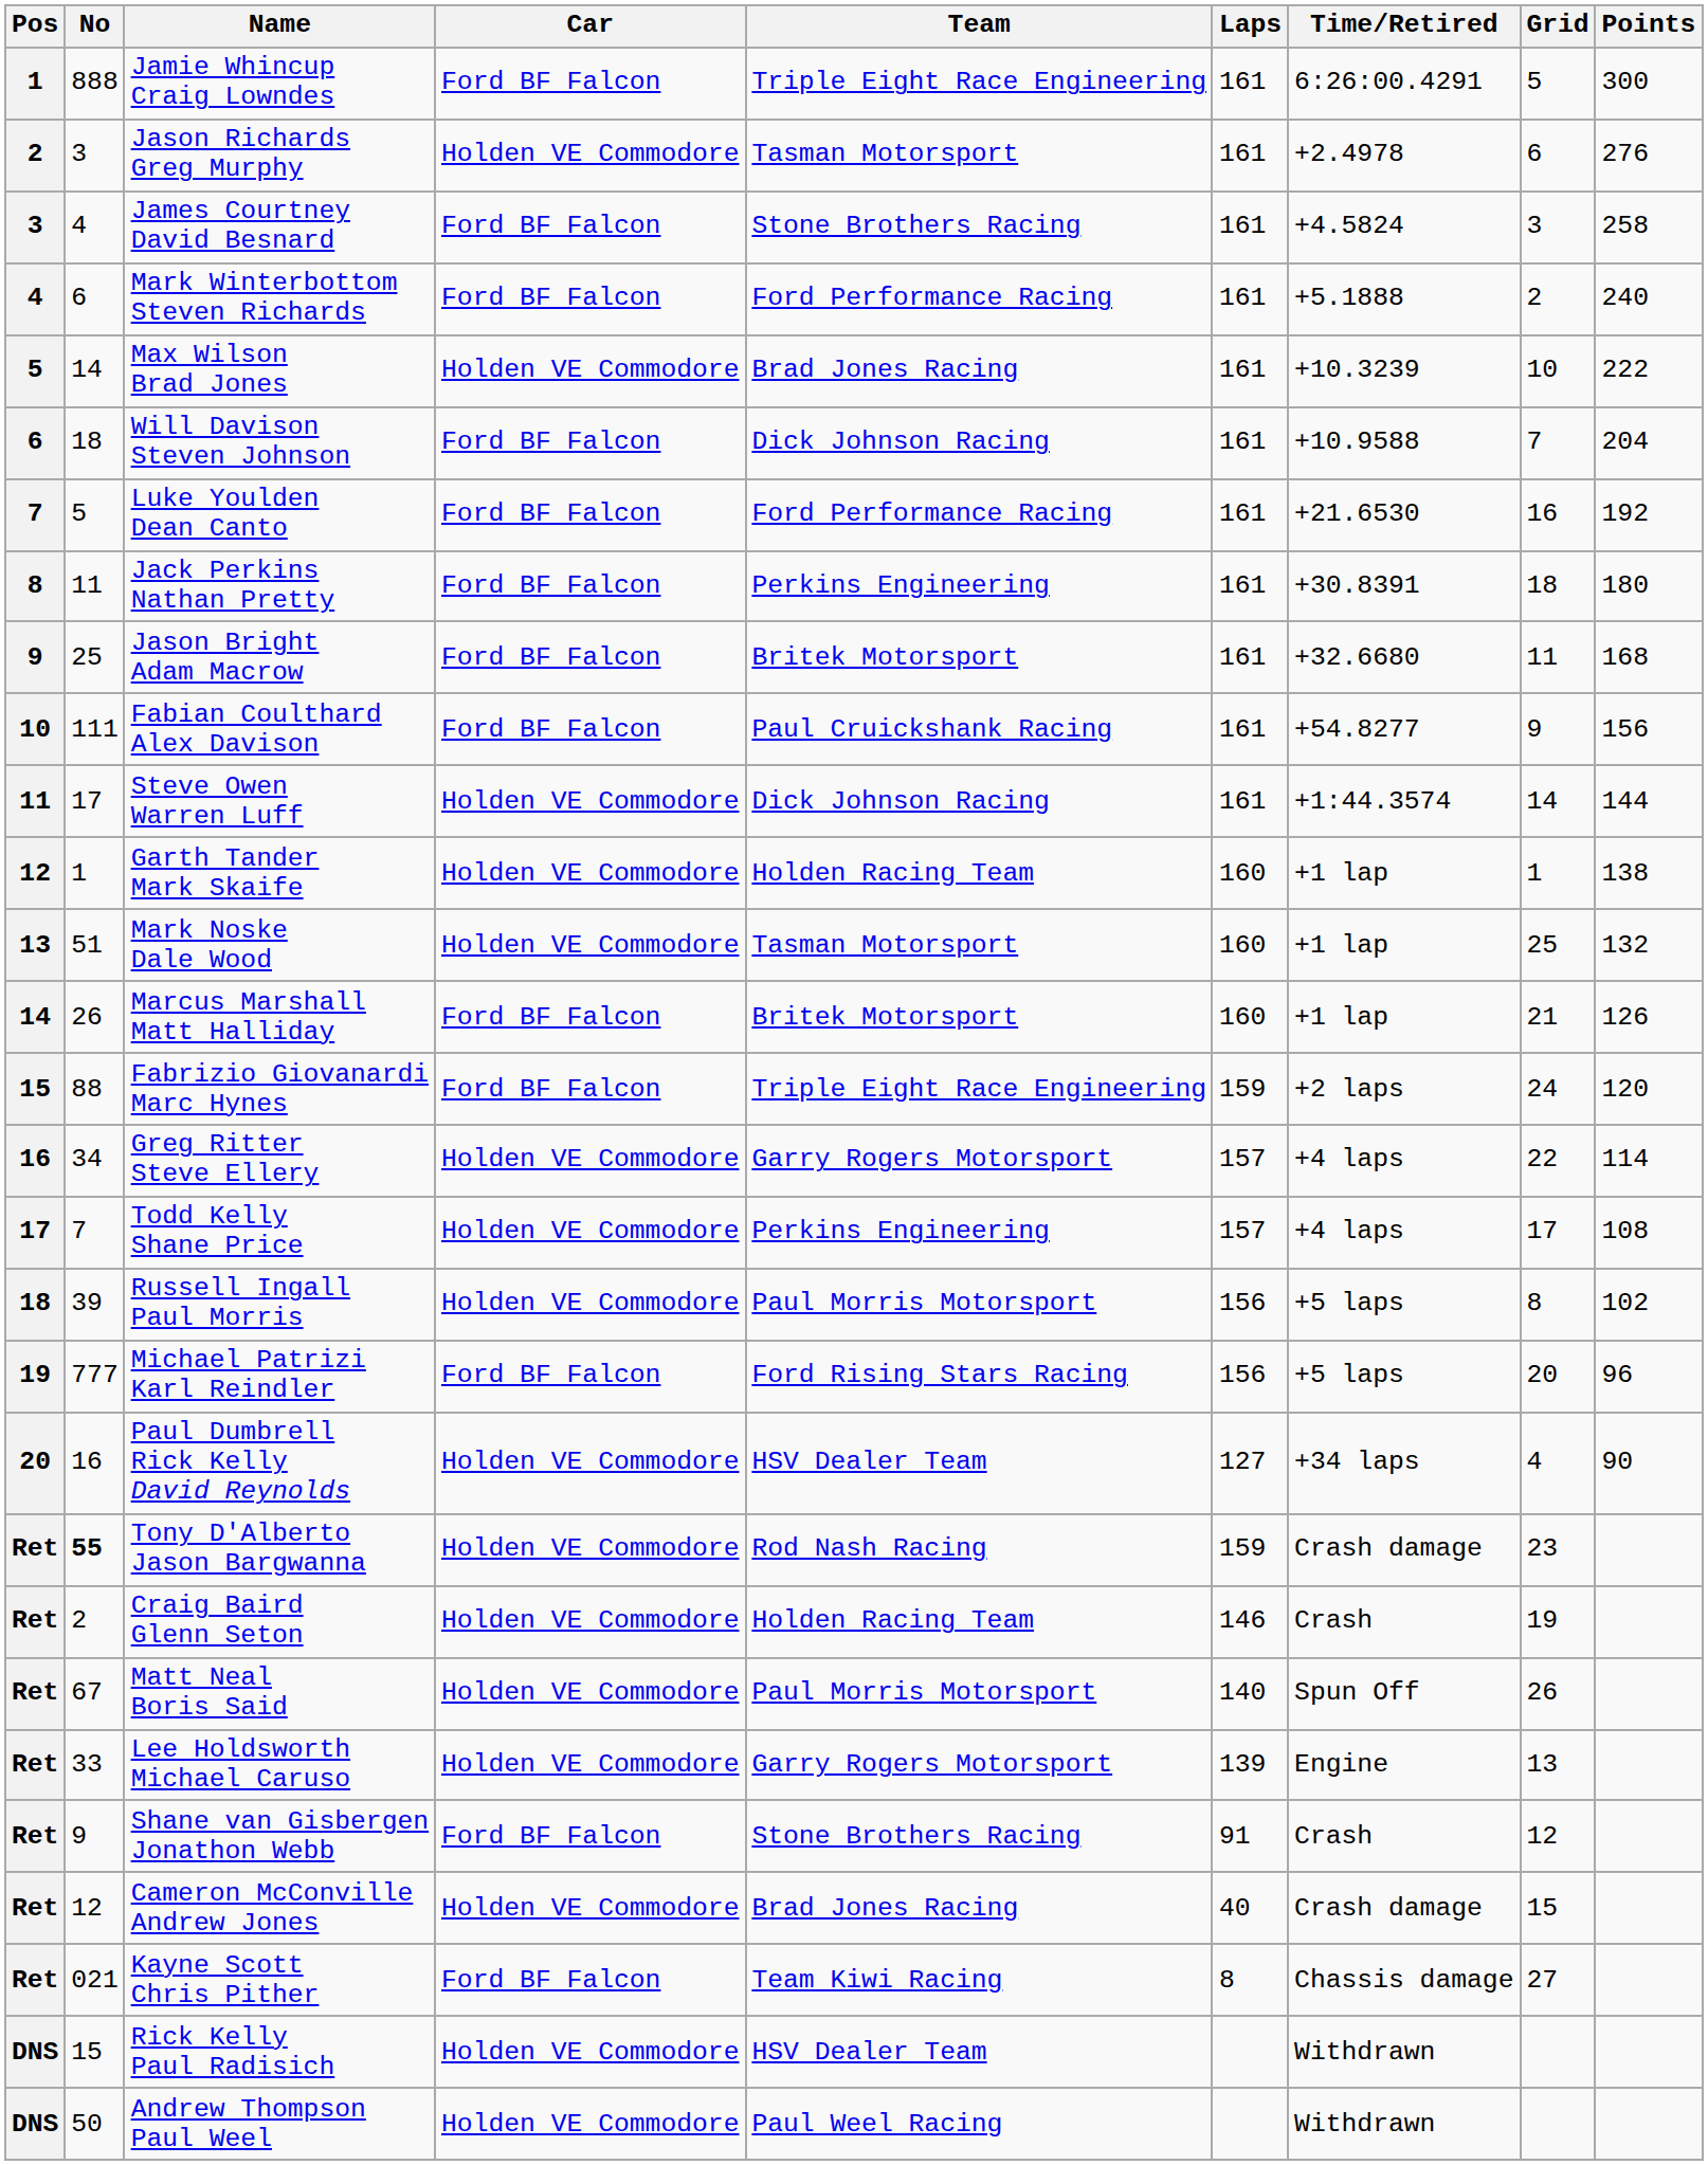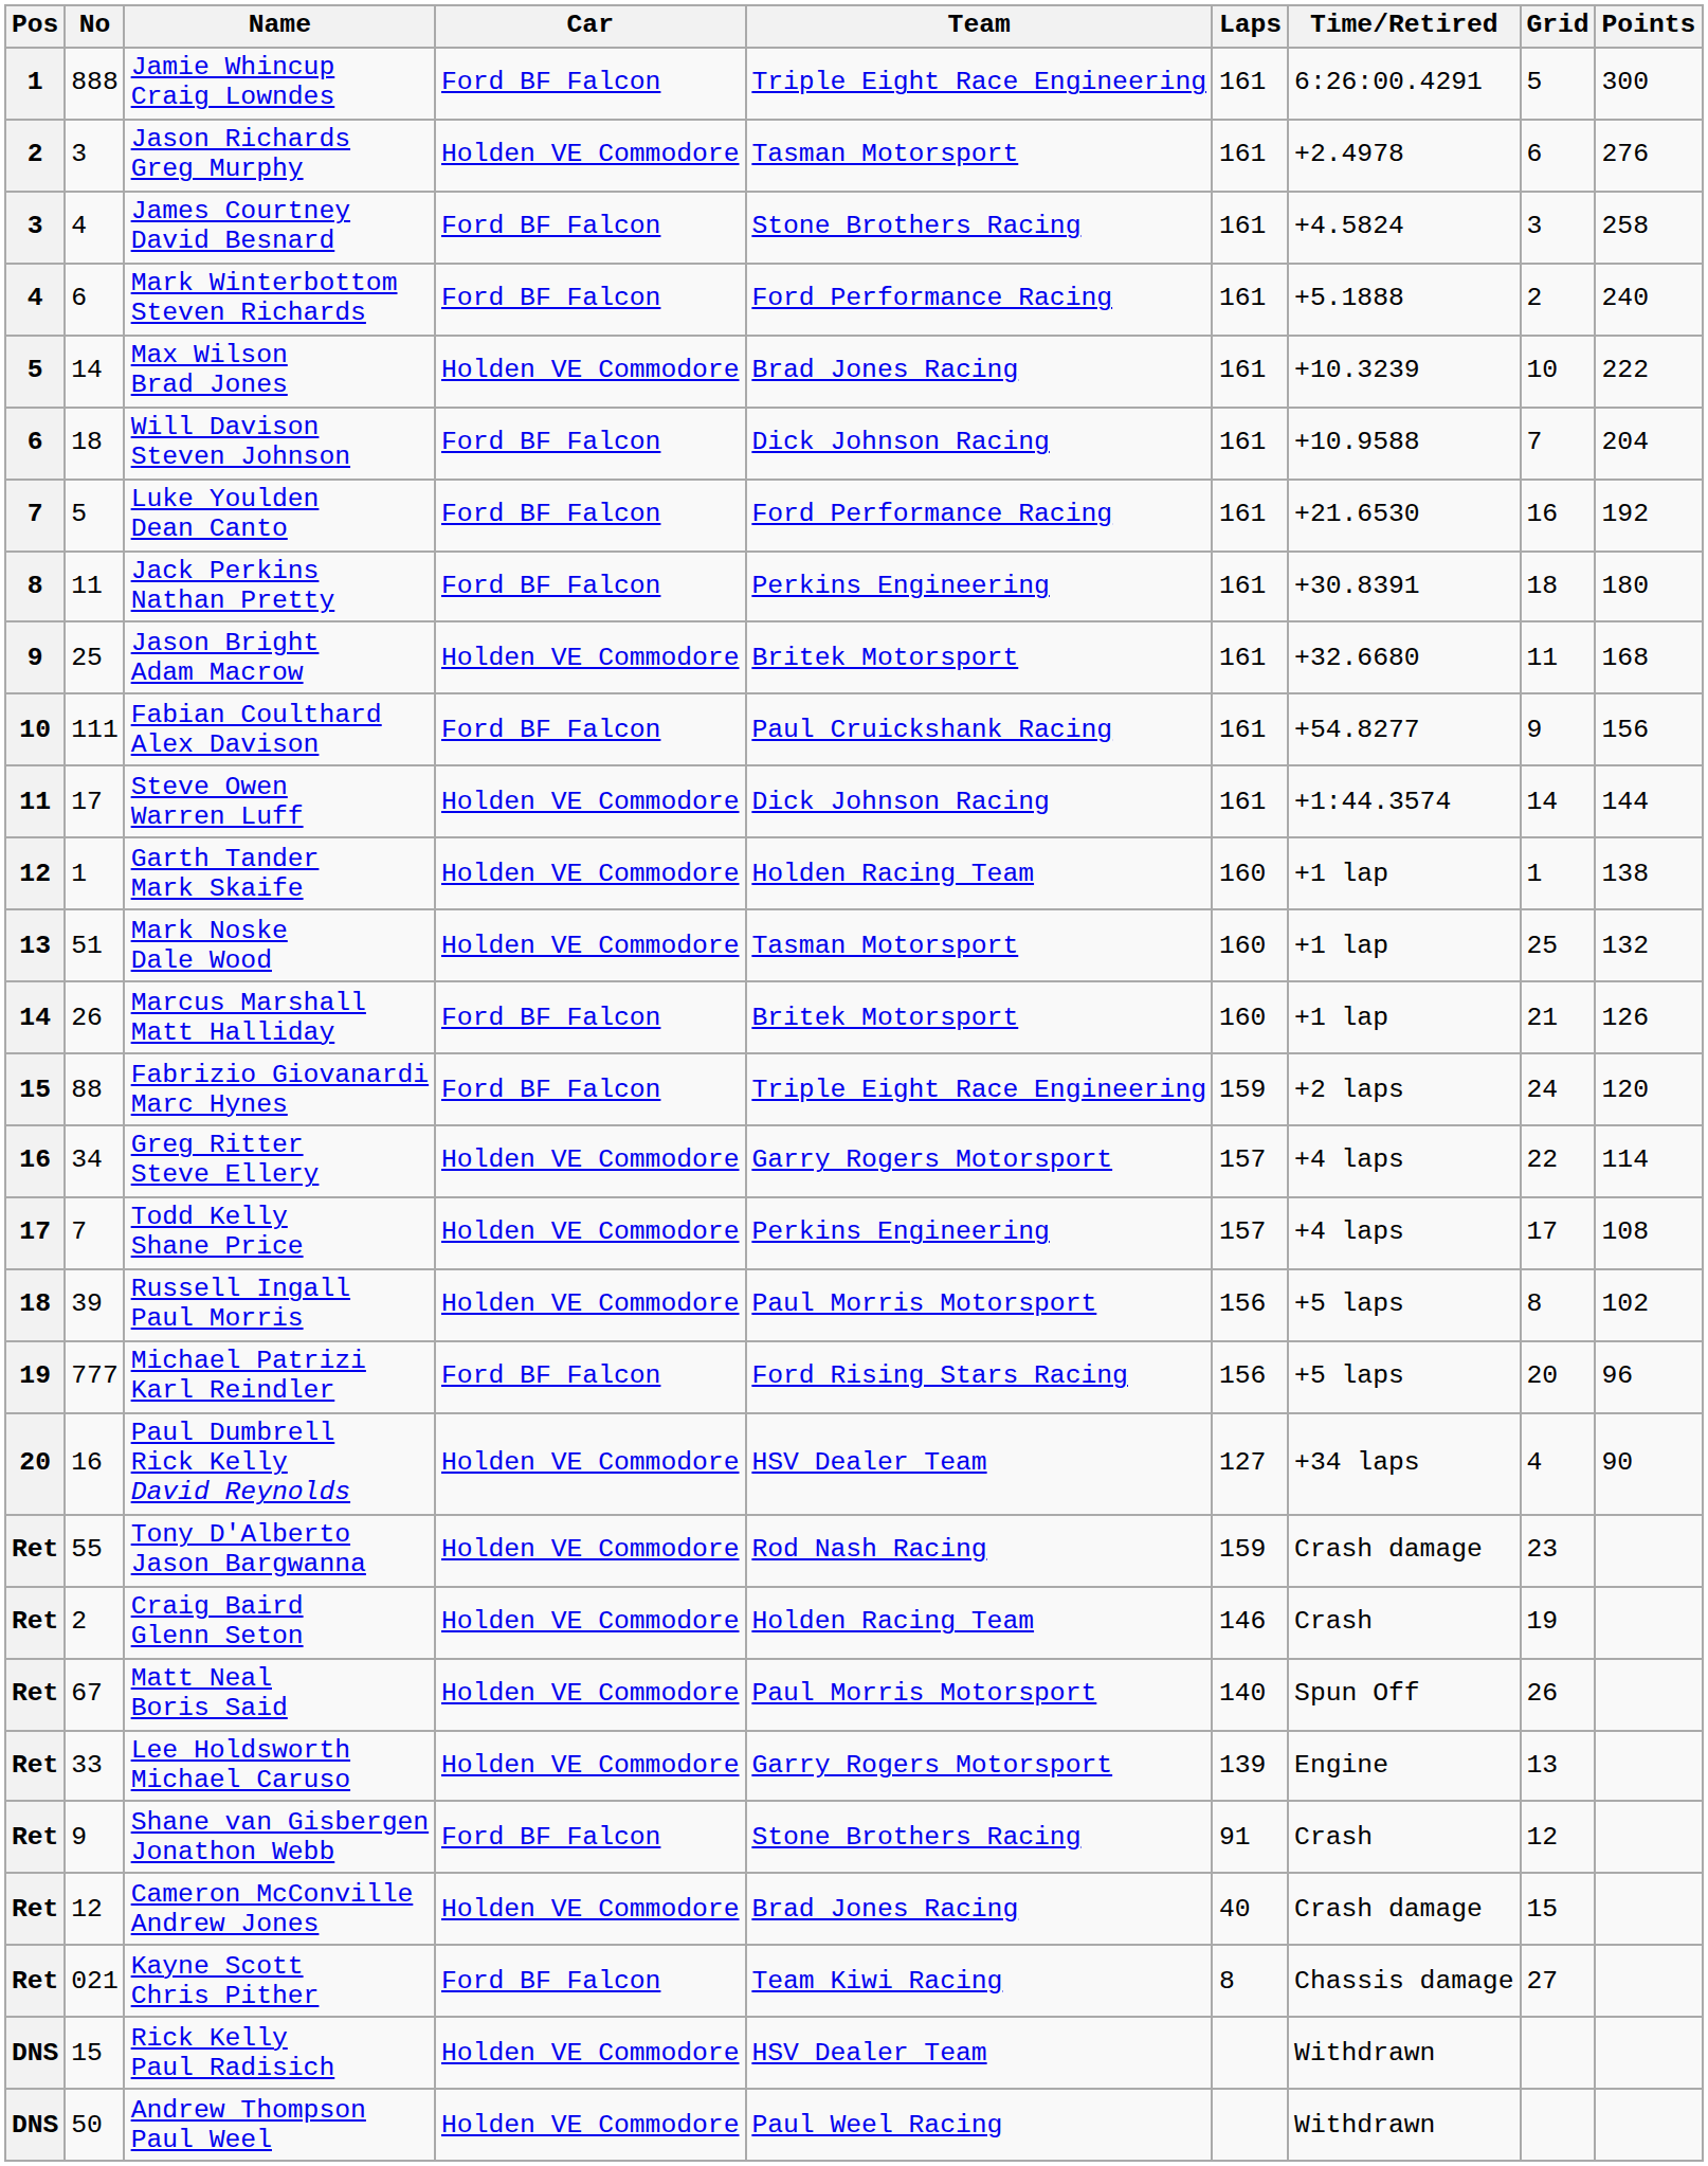 <table class="wikitable" style="font-size: 95%;">
 <tr>
 <th>Pos</th>
 <th>No</th>
 <th>Name</th>
 <th>Car</th>
 <th>Team</th>
 <th>Laps</th>
 <th>Time/Retired</th>
 <th>Grid</th>
 <th>Points</th>
 </tr>
 <tr>
 <th>1</th>
 <td>888</td>
 <td> <a href='#'>Jamie Whincup</a><br> <a href='#'>Craig Lowndes</a></td>
 <td><a href='#'>Ford BF Falcon</a></td>
 <td><a href='#'>Triple Eight Race Engineering</a></td>
 <td>161</td>
 <td>6:26:00.4291</td>
 <td>5</td>
 <td>300</td>
 </tr>
 <tr>
 <th>2</th>
 <td>3</td>
 <td> <a href='#'>Jason Richards</a><br> <a href='#'>Greg Murphy</a></td>
 <td><a href='#'>Holden VE Commodore</a></td>
 <td><a href='#'>Tasman Motorsport</a></td>
 <td>161</td>
 <td>+2.4978</td>
 <td>6</td>
 <td>276</td>
 </tr>
 <tr>
 <th>3</th>
 <td>4</td>
 <td> <a href='#'>James Courtney</a><br> <a href='#'>David Besnard</a></td>
 <td><a href='#'>Ford BF Falcon</a></td>
 <td><a href='#'>Stone Brothers Racing</a></td>
 <td>161</td>
 <td>+4.5824</td>
 <td>3</td>
 <td>258</td>
 </tr>
 <tr>
 <th>4</th>
 <td>6</td>
 <td> <a href='#'>Mark Winterbottom</a><br> <a href='#'>Steven Richards</a></td>
 <td><a href='#'>Ford BF Falcon</a></td>
 <td><a href='#'>Ford Performance Racing</a></td>
 <td>161</td>
 <td>+5.1888</td>
 <td>2</td>
 <td>240</td>
 </tr>
 <tr>
 <th>5</th>
 <td>14</td>
 <td> <a href='#'>Max Wilson</a><br> <a href='#'>Brad Jones</a></td>
 <td><a href='#'>Holden VE Commodore</a></td>
 <td><a href='#'>Brad Jones Racing</a></td>
 <td>161</td>
 <td>+10.3239</td>
 <td>10</td>
 <td>222</td>
 </tr>
 <tr>
 <th>6</th>
 <td>18</td>
 <td> <a href='#'>Will Davison</a><br> <a href='#'>Steven Johnson</a></td>
 <td><a href='#'>Ford BF Falcon</a></td>
 <td><a href='#'>Dick Johnson Racing</a></td>
 <td>161</td>
 <td>+10.9588</td>
 <td>7</td>
 <td>204</td>
 </tr>
 <tr>
 <th>7</th>
 <td>5</td>
 <td> <a href='#'>Luke Youlden</a><br> <a href='#'>Dean Canto</a></td>
 <td><a href='#'>Ford BF Falcon</a></td>
 <td><a href='#'>Ford Performance Racing</a></td>
 <td>161</td>
 <td>+21.6530</td>
 <td>16</td>
 <td>192</td>
 </tr>
 <tr>
 <th>8</th>
 <td>11</td>
 <td> <a href='#'>Jack Perkins</a><br> <a href='#'>Nathan Pretty</a></td>
 <td><a href='#'>Ford BF Falcon</a></td>
 <td><a href='#'>Perkins Engineering</a></td>
 <td>161</td>
 <td>+30.8391</td>
 <td>18</td>
 <td>180</td>
 </tr>
 <tr>
 <th>9</th>
 <td>25</td>
 <td> <a href='#'>Jason Bright</a><br> <a href='#'>Adam Macrow</a></td>
-<td><a href='#'>Ford BF Falcon</a></td>
+<td><a href='#'>Holden VE Commodore</a></td>
 <td><a href='#'>Britek Motorsport</a></td>
 <td>161</td>
 <td>+32.6680</td>
 <td>11</td>
 <td>168</td>
 </tr>
 <tr>
 <th>10</th>
 <td>111</td>
 <td> <a href='#'>Fabian Coulthard</a><br> <a href='#'>Alex Davison</a></td>
 <td><a href='#'>Ford BF Falcon</a></td>
 <td><a href='#'>Paul Cruickshank Racing</a></td>
 <td>161</td>
 <td>+54.8277</td>
 <td>9</td>
 <td>156</td>
 </tr>
 <tr>
 <th>11</th>
 <td>17</td>
 <td> <a href='#'>Steve Owen</a><br> <a href='#'>Warren Luff</a></td>
 <td><a href='#'>Holden VE Commodore</a></td>
 <td><a href='#'>Dick Johnson Racing</a></td>
 <td>161</td>
 <td>+1:44.3574</td>
 <td>14</td>
 <td>144</td>
 </tr>
 <tr>
 <th>12</th>
 <td>1</td>
 <td> <a href='#'>Garth Tander</a><br> <a href='#'>Mark Skaife</a></td>
 <td><a href='#'>Holden VE Commodore</a></td>
 <td><a href='#'>Holden Racing Team</a></td>
 <td>160</td>
 <td>+1 lap</td>
 <td>1</td>
 <td>138</td>
 </tr>
 <tr>
 <th>13</th>
 <td>51</td>
 <td> <a href='#'>Mark Noske</a><br> <a href='#'>Dale Wood</a></td>
 <td><a href='#'>Holden VE Commodore</a></td>
 <td><a href='#'>Tasman Motorsport</a></td>
 <td>160</td>
 <td>+1 lap</td>
 <td>25</td>
 <td>132</td>
 </tr>
 <tr>
 <th>14</th>
 <td>26</td>
 <td> <a href='#'>Marcus Marshall</a><br> <a href='#'>Matt Halliday</a></td>
 <td><a href='#'>Ford BF Falcon</a></td>
 <td><a href='#'>Britek Motorsport</a></td>
 <td>160</td>
 <td>+1 lap</td>
 <td>21</td>
 <td>126</td>
 </tr>
 <tr>
 <th>15</th>
 <td>88</td>
 <td> <a href='#'>Fabrizio Giovanardi</a><br> <a href='#'>Marc Hynes</a></td>
 <td><a href='#'>Ford BF Falcon</a></td>
 <td><a href='#'>Triple Eight Race Engineering</a></td>
 <td>159</td>
 <td>+2 laps</td>
 <td>24</td>
 <td>120</td>
 </tr>
 <tr>
 <th>16</th>
 <td>34</td>
 <td> <a href='#'>Greg Ritter</a><br> <a href='#'>Steve Ellery</a></td>
 <td><a href='#'>Holden VE Commodore</a></td>
 <td><a href='#'>Garry Rogers Motorsport</a></td>
 <td>157</td>
 <td>+4 laps</td>
 <td>22</td>
 <td>114</td>
 </tr>
 <tr>
 <th>17</th>
 <td>7</td>
 <td> <a href='#'>Todd Kelly</a><br> <a href='#'>Shane Price</a></td>
 <td><a href='#'>Holden VE Commodore</a></td>
 <td><a href='#'>Perkins Engineering</a></td>
 <td>157</td>
 <td>+4 laps</td>
 <td>17</td>
 <td>108</td>
 </tr>
 <tr>
 <th>18</th>
 <td>39</td>
 <td> <a href='#'>Russell Ingall</a><br> <a href='#'>Paul Morris</a></td>
 <td><a href='#'>Holden VE Commodore</a></td>
 <td><a href='#'>Paul Morris Motorsport</a></td>
 <td>156</td>
 <td>+5 laps</td>
 <td>8</td>
 <td>102</td>
 </tr>
 <tr>
 <th>19</th>
 <td>777</td>
 <td> <a href='#'>Michael Patrizi</a><br> <a href='#'>Karl Reindler</a></td>
 <td><a href='#'>Ford BF Falcon</a></td>
 <td><a href='#'>Ford Rising Stars Racing</a></td>
 <td>156</td>
 <td>+5 laps</td>
 <td>20</td>
 <td>96</td>
 </tr>
 <tr>
 <th>20</th>
 <td>16</td>
 <td> <a href='#'>Paul Dumbrell</a><br> <a href='#'>Rick Kelly</a><br> <em><a href='#'>David Reynolds</a></em></td>
 <td><a href='#'>Holden VE Commodore</a></td>
 <td><a href='#'>HSV Dealer Team</a></td>
 <td>127</td>
 <td>+34 laps</td>
 <td>4</td>
 <td>90</td>
 </tr>
 <tr>
 <th>Ret</th>
-<td><strong>55</strong></td>
+<td>55</td>
 <td> <a href='#'>Tony D'Alberto</a><br> <a href='#'>Jason Bargwanna</a></td>
 <td><a href='#'>Holden VE Commodore</a></td>
 <td><a href='#'>Rod Nash Racing</a></td>
 <td>159</td>
 <td>Crash damage</td>
 <td>23</td>
 <td></td>
 </tr>
 <tr>
 <th>Ret</th>
 <td>2</td>
 <td> <a href='#'>Craig Baird</a><br> <a href='#'>Glenn Seton</a></td>
 <td><a href='#'>Holden VE Commodore</a></td>
 <td><a href='#'>Holden Racing Team</a></td>
 <td>146</td>
 <td>Crash</td>
 <td>19</td>
 <td></td>
 </tr>
 <tr>
 <th>Ret</th>
 <td>67</td>
 <td> <a href='#'>Matt Neal</a><br> <a href='#'>Boris Said</a></td>
 <td><a href='#'>Holden VE Commodore</a></td>
 <td><a href='#'>Paul Morris Motorsport</a></td>
 <td>140</td>
 <td>Spun Off</td>
 <td>26</td>
 <td></td>
 </tr>
 <tr>
 <th>Ret</th>
 <td>33</td>
 <td> <a href='#'>Lee Holdsworth</a><br> <a href='#'>Michael Caruso</a></td>
 <td><a href='#'>Holden VE Commodore</a></td>
 <td><a href='#'>Garry Rogers Motorsport</a></td>
 <td>139</td>
 <td>Engine</td>
 <td>13</td>
 <td></td>
 </tr>
 <tr>
 <th>Ret</th>
 <td>9</td>
 <td> <a href='#'>Shane van Gisbergen</a><br> <a href='#'>Jonathon Webb</a></td>
 <td><a href='#'>Ford BF Falcon</a></td>
 <td><a href='#'>Stone Brothers Racing</a></td>
 <td>91</td>
 <td>Crash</td>
 <td>12</td>
 <td></td>
 </tr>
 <tr>
 <th>Ret</th>
 <td>12</td>
 <td> <a href='#'>Cameron McConville</a><br> <a href='#'>Andrew Jones</a></td>
 <td><a href='#'>Holden VE Commodore</a></td>
 <td><a href='#'>Brad Jones Racing</a></td>
 <td>40</td>
 <td>Crash damage</td>
 <td>15</td>
 <td></td>
 </tr>
 <tr>
 <th>Ret</th>
 <td>021</td>
 <td> <a href='#'>Kayne Scott</a><br> <a href='#'>Chris Pither</a></td>
 <td><a href='#'>Ford BF Falcon</a></td>
 <td><a href='#'>Team Kiwi Racing</a></td>
 <td>8</td>
 <td>Chassis damage</td>
 <td>27</td>
 <td></td>
 </tr>
 <tr>
 <th>DNS</th>
 <td>15</td>
 <td> <a href='#'>Rick Kelly</a><br> <a href='#'>Paul Radisich</a></td>
 <td><a href='#'>Holden VE Commodore</a></td>
 <td><a href='#'>HSV Dealer Team</a></td>
 <td></td>
 <td>Withdrawn</td>
 <td></td>
 <td></td>
 </tr>
 <tr>
 <th>DNS</th>
 <td>50</td>
 <td> <a href='#'>Andrew Thompson</a><br> <a href='#'>Paul Weel</a></td>
 <td><a href='#'>Holden VE Commodore</a></td>
 <td><a href='#'>Paul Weel Racing</a></td>
 <td></td>
 <td>Withdrawn</td>
 <td></td>
 <td></td>
 </tr>
 <tr>
 </tr>
 </table>
